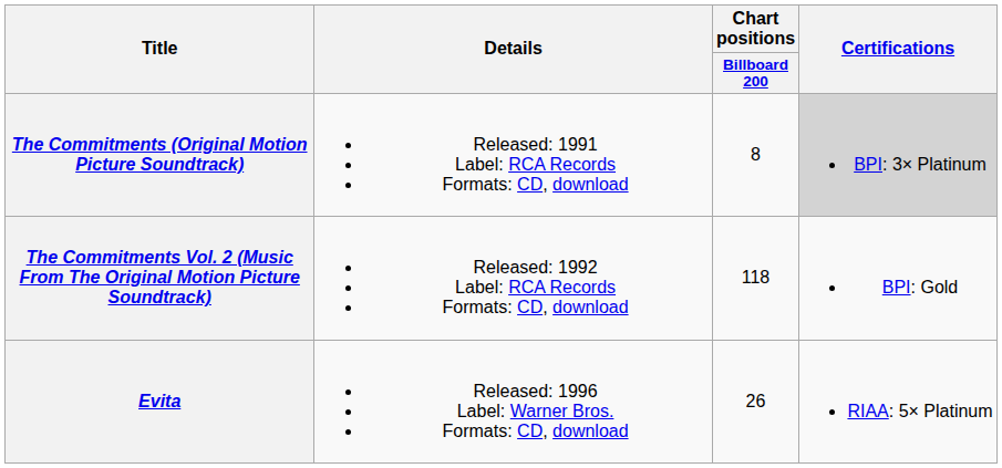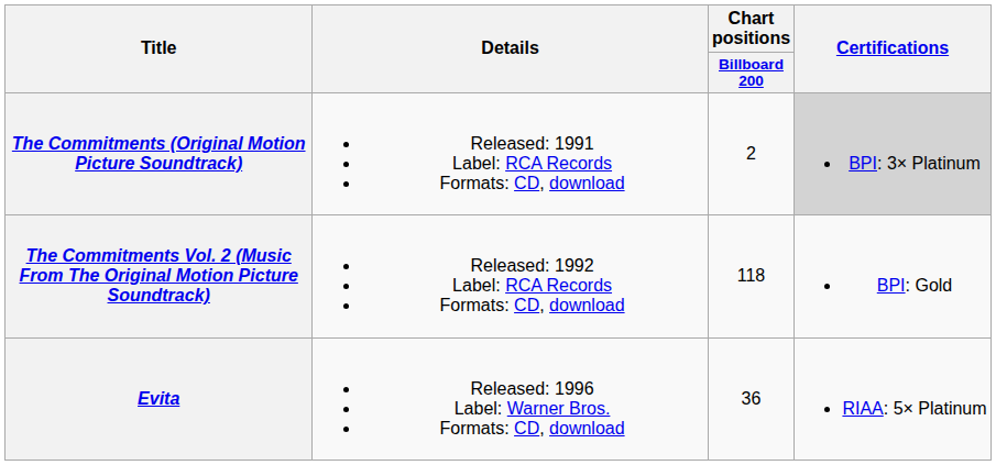 <table class="wikitable plainrowheaders" style="text-align:center;">
 <tr>
 <th scope="col" rowspan="2" style="width:17em;">Title</th>
 <th scope="col" rowspan="2" style="width:22em;">Details</th>
 <th scope="col">Chart positions</th>
 <th scope="col" rowspan="2"><a href='#'>Certifications</a></th>
 </tr>
 <tr>
 <th scope="col" style="width:3em;font-size:85%;"><a href='#'>Billboard 200</a></th>
 </tr>
 <tr>
 <th scope="row"><em><a href='#'>The Commitments (Original Motion Picture Soundtrack)</a></em></th>
 <td><br><ul><li>Released: 1991</li><li>Label: <a href='#'>RCA Records</a></li><li>Formats: <a href='#'>CD</a>, <a href='#'>download</a></li></ul></td>
-<td>8</td>
+<td>2</td>
 <td style="background: lightgrey;"><br><ul><li><a href='#'>BPI</a>: 3× Platinum</li></ul></td>
 </tr>
 <tr>
 <th scope="row"><em><a href='#'>The Commitments Vol. 2 (Music From The Original Motion Picture Soundtrack)</a></em></th>
 <td><br><ul><li>Released: 1992</li><li>Label: <a href='#'>RCA Records</a></li><li>Formats: <a href='#'>CD</a>, <a href='#'>download</a></li></ul></td>
 <td>118</td>
 <td><br><ul><li><a href='#'>BPI</a>: Gold</li></ul></td>
 </tr>
 <tr>
 <th scope="row"><em><a href='#'>Evita</a></em></th>
 <td><br><ul><li>Released: 1996</li><li>Label: <a href='#'>Warner Bros.</a></li><li>Formats: <a href='#'>CD</a>, <a href='#'>download</a></li></ul></td>
-<td>26</td>
+<td>36</td>
 <td><br><ul><li><a href='#'>RIAA</a>: 5× Platinum</li></ul></td>
 </tr>
 <tr>
 </tr>
 </table>
